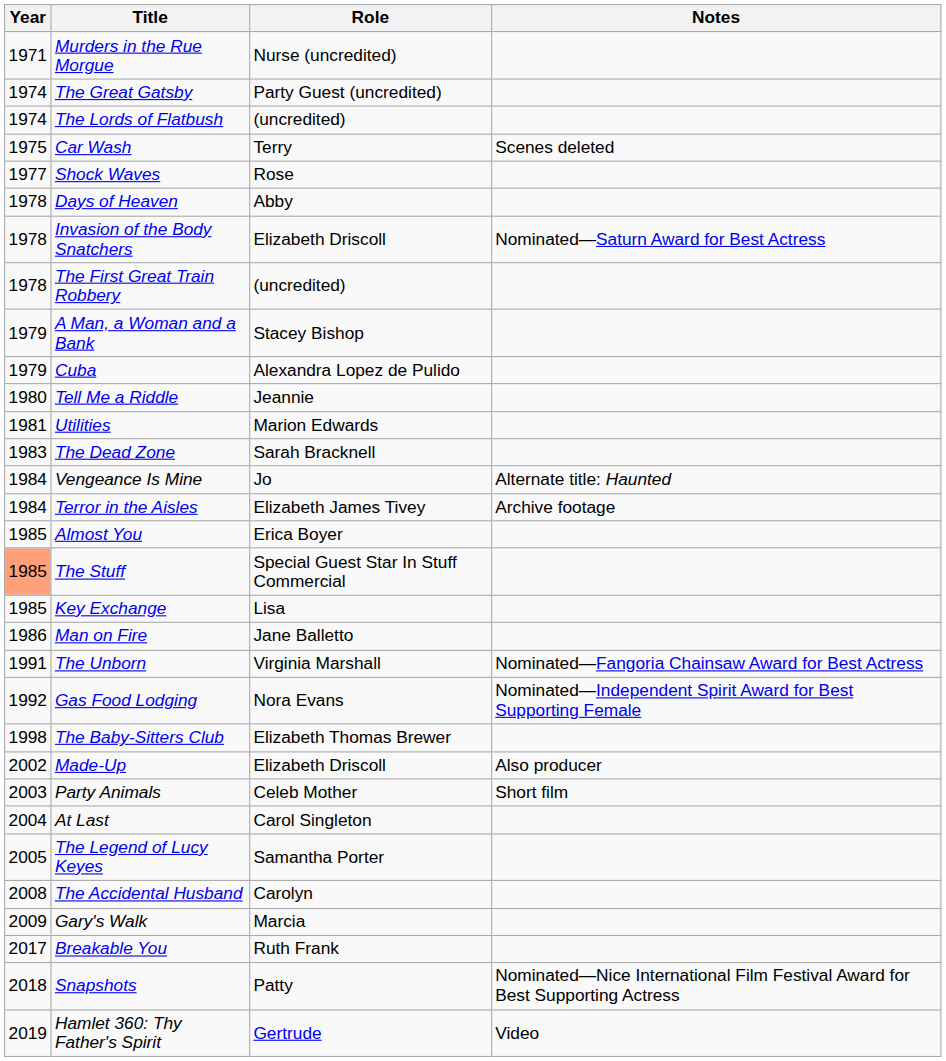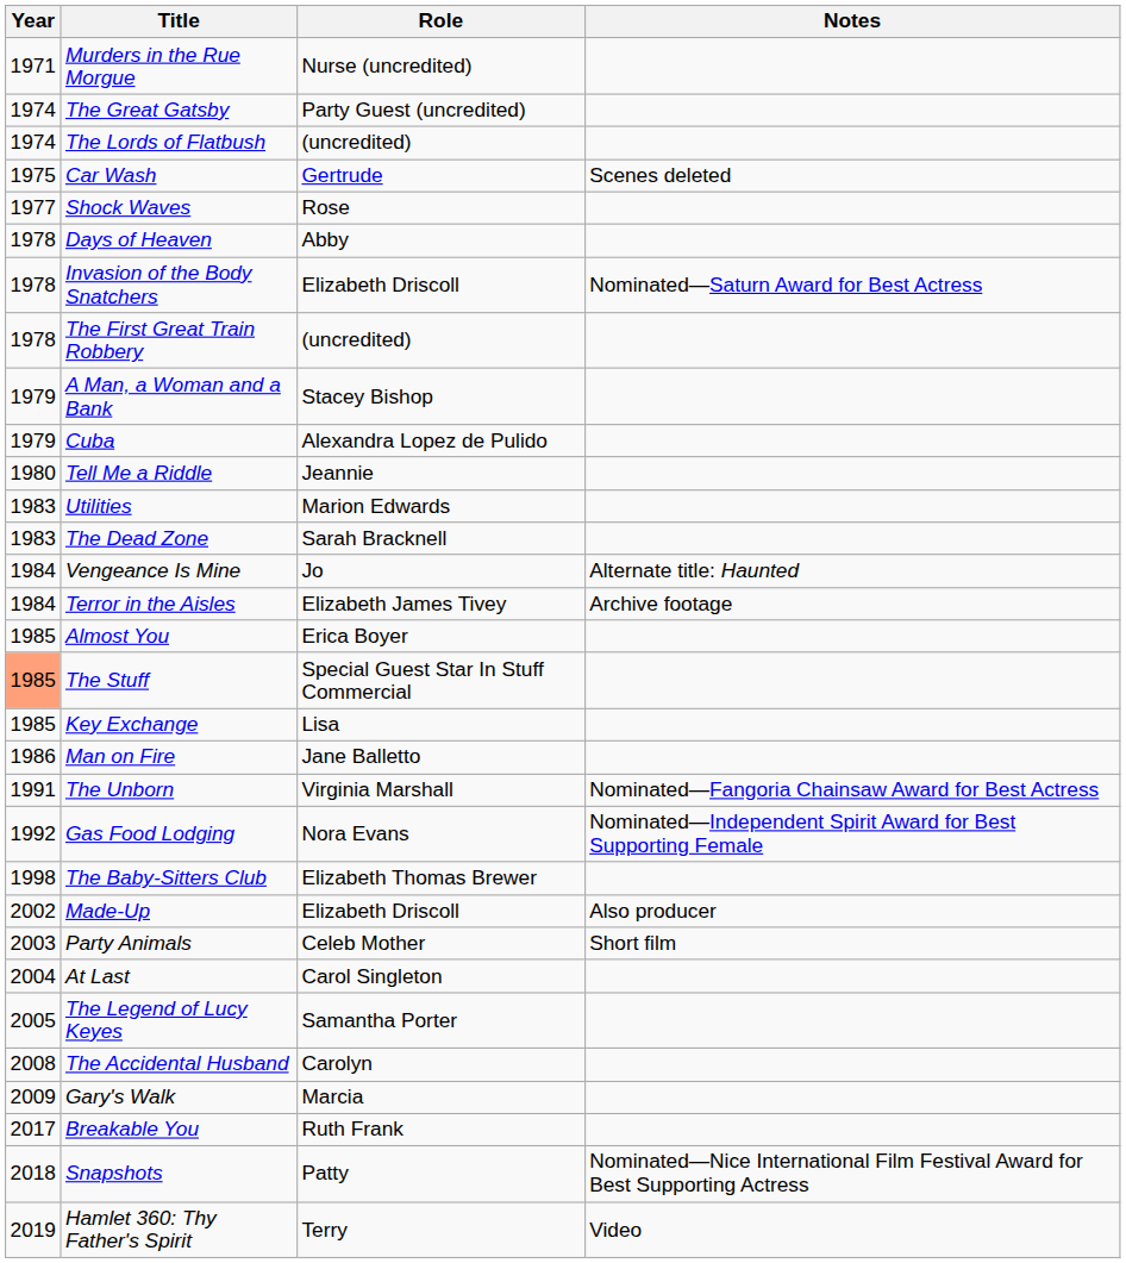 <table class="wikitable sortable">
 <tr>
 <th>Year</th>
 <th>Title</th>
 <th>Role</th>
 <th class="unsortable">Notes</th>
 </tr>
 <tr>
 <td>1971</td>
 <td><em><a href='#'>Murders in the Rue Morgue</a></em></td>
 <td>Nurse (uncredited)</td>
 <td></td>
 </tr>
 <tr>
 <td>1974</td>
 <td><em><a href='#'>The Great Gatsby</a></em></td>
 <td>Party Guest (uncredited)</td>
 <td></td>
 </tr>
 <tr>
 <td>1974</td>
 <td><em><a href='#'>The Lords of Flatbush</a></em></td>
 <td>(uncredited)</td>
 <td></td>
 </tr>
 <tr>
 <td>1975</td>
 <td><em><a href='#'>Car Wash</a></em></td>
-<td>Terry</td>
+<td><a href='#'>Gertrude</a></td>
 <td>Scenes deleted</td>
 </tr>
 <tr>
 <td>1977</td>
 <td><em><a href='#'>Shock Waves</a></em></td>
 <td>Rose</td>
 <td></td>
 </tr>
 <tr>
 <td>1978</td>
 <td><em><a href='#'>Days of Heaven</a></em></td>
 <td>Abby</td>
 <td></td>
 </tr>
 <tr>
 <td>1978</td>
 <td><em><a href='#'>Invasion of the Body Snatchers</a></em></td>
 <td>Elizabeth Driscoll</td>
 <td>Nominated—<a href='#'>Saturn Award for Best Actress</a></td>
 </tr>
 <tr>
 <td>1978</td>
 <td><em><a href='#'>The First Great Train Robbery</a></em></td>
 <td>(uncredited)</td>
 <td></td>
 </tr>
 <tr>
 <td>1979</td>
 <td><em><a href='#'>A Man, a Woman and a Bank</a></em></td>
 <td>Stacey Bishop</td>
 <td></td>
 </tr>
 <tr>
 <td>1979</td>
 <td><em><a href='#'>Cuba</a></em></td>
 <td>Alexandra Lopez de Pulido</td>
 <td></td>
 </tr>
 <tr>
 <td>1980</td>
 <td><em><a href='#'>Tell Me a Riddle</a></em></td>
 <td>Jeannie</td>
 <td></td>
 </tr>
 <tr>
-<td>1981</td>
+<td>1983</td>
 <td><em><a href='#'>Utilities</a></em></td>
 <td>Marion Edwards</td>
 <td></td>
 </tr>
 <tr>
 <td>1983</td>
 <td><em><a href='#'>The Dead Zone</a></em></td>
 <td>Sarah Bracknell</td>
 <td></td>
 </tr>
 <tr>
 <td>1984</td>
 <td><em>Vengeance Is Mine</em></td>
 <td>Jo</td>
 <td>Alternate title: <em>Haunted</em></td>
 </tr>
 <tr>
 <td>1984</td>
 <td><em><a href='#'>Terror in the Aisles</a></em></td>
 <td>Elizabeth James Tivey</td>
 <td>Archive footage</td>
 </tr>
 <tr>
 <td>1985</td>
 <td><em><a href='#'>Almost You</a></em></td>
 <td>Erica Boyer</td>
 <td></td>
 </tr>
 <tr>
 <td style="background: lightsalmon;">1985</td>
 <td><em><a href='#'>The Stuff</a></em></td>
 <td>Special Guest Star In Stuff Commercial</td>
 <td></td>
 </tr>
 <tr>
 <td>1985</td>
 <td><em><a href='#'>Key Exchange</a></em></td>
 <td>Lisa</td>
 <td></td>
 </tr>
 <tr>
 <td>1986</td>
 <td><em><a href='#'>Man on Fire</a></em></td>
 <td>Jane Balletto</td>
 <td></td>
 </tr>
 <tr>
 <td>1991</td>
 <td><em><a href='#'>The Unborn</a></em></td>
 <td>Virginia Marshall</td>
 <td>Nominated—<a href='#'>Fangoria Chainsaw Award for Best Actress</a></td>
 </tr>
 <tr>
 <td>1992</td>
 <td><em><a href='#'>Gas Food Lodging</a></em></td>
 <td>Nora Evans</td>
 <td>Nominated—<a href='#'>Independent Spirit Award for Best Supporting Female</a></td>
 </tr>
 <tr>
 <td>1998</td>
 <td><em><a href='#'>The Baby-Sitters Club</a></em></td>
 <td>Elizabeth Thomas Brewer</td>
 <td></td>
 </tr>
 <tr>
 <td>2002</td>
 <td><em><a href='#'>Made-Up</a></em></td>
 <td>Elizabeth Driscoll</td>
 <td>Also producer</td>
 </tr>
 <tr>
 <td>2003</td>
 <td><em>Party Animals</em></td>
 <td>Celeb Mother</td>
 <td>Short film</td>
 </tr>
 <tr>
 <td>2004</td>
 <td><em>At Last</em></td>
 <td>Carol Singleton</td>
 <td></td>
 </tr>
 <tr>
 <td>2005</td>
 <td><em><a href='#'>The Legend of Lucy Keyes</a></em></td>
 <td>Samantha Porter</td>
 <td></td>
 </tr>
 <tr>
 <td>2008</td>
 <td><em><a href='#'>The Accidental Husband</a></em></td>
 <td>Carolyn</td>
 <td></td>
 </tr>
 <tr>
 <td>2009</td>
 <td><em>Gary's Walk</em></td>
 <td>Marcia</td>
 <td></td>
 </tr>
 <tr>
 <td>2017</td>
 <td><em><a href='#'>Breakable You</a></em></td>
 <td>Ruth Frank</td>
 <td></td>
 </tr>
 <tr>
 <td>2018</td>
 <td><em><a href='#'>Snapshots</a></em></td>
 <td>Patty</td>
 <td>Nominated—Nice International Film Festival Award for Best Supporting Actress</td>
 </tr>
 <tr>
 <td>2019</td>
 <td><em>Hamlet 360: Thy Father's Spirit</em></td>
-<td><a href='#'>Gertrude</a></td>
+<td>Terry</td>
 <td>Video</td>
 </tr>
 </table>
